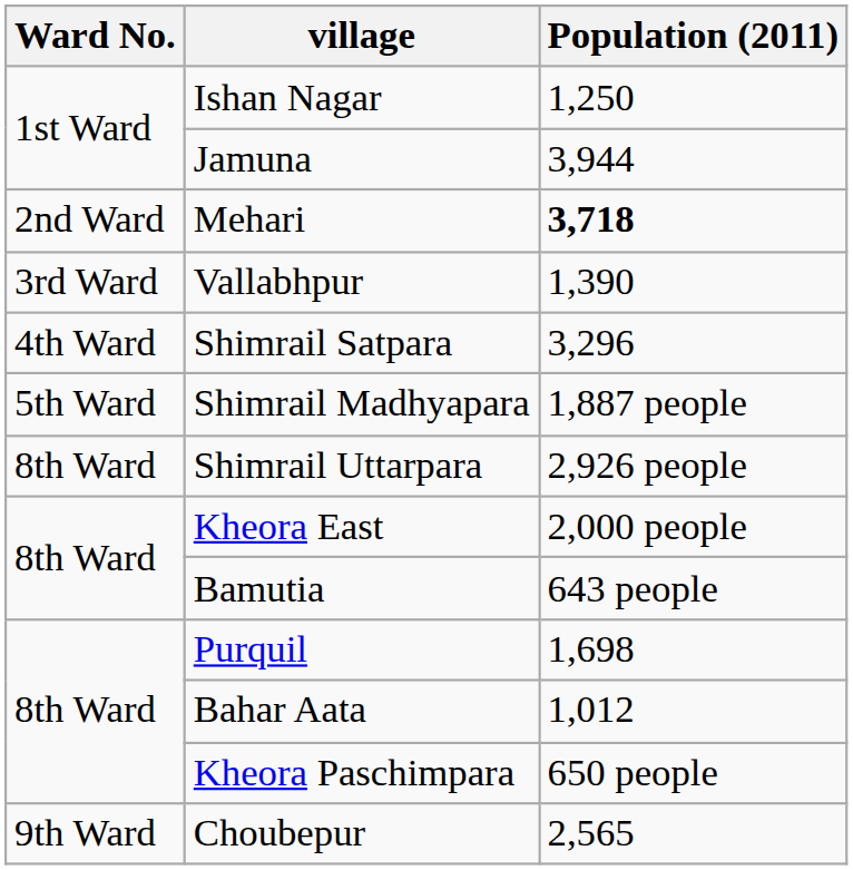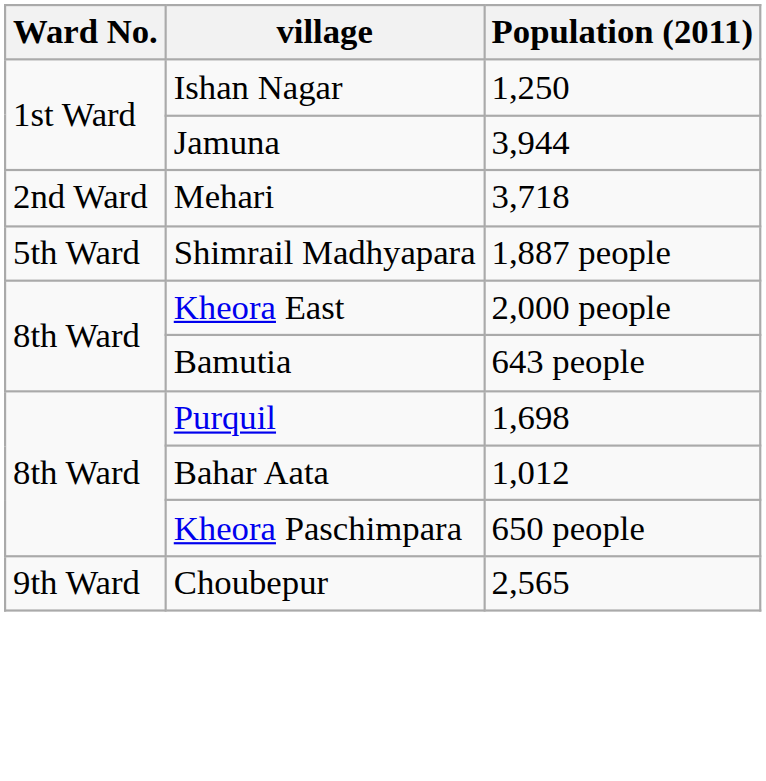 <table class = "wikitable sortable">
 <tr>
 <th>Ward No.</th>
 <th>village</th>
 <th>Population (2011)</th>
 </tr>
 <tr>
 <td rowspan = "2">1st Ward</td>
 <td>Ishan Nagar</td>
 <td>1,250</td>
 </tr>
 <tr>
 <td>Jamuna</td>
 <td>3,944</td>
 </tr>
 <tr>
 <td>2nd Ward</td>
 <td>Mehari</td>
-<td><strong>3,718</strong></td>
-</tr>
-<tr>
-<td>3rd Ward</td>
-<td>Vallabhpur</td>
-<td>1,390</td>
-</tr>
-<tr>
-<td>4th Ward</td>
-<td>Shimrail Satpara</td>
-<td>3,296</td>
+<td>3,718</td>
 </tr>
 <tr>
 <td>5th Ward</td>
 <td>Shimrail Madhyapara</td>
 <td>1,887 people</td>
-</tr>
-<tr>
-<td>8th Ward</td>
-<td>Shimrail Uttarpara</td>
-<td>2,926 people</td>
 </tr>
 <tr>
 <td rowspan = "2">8th Ward</td>
 <td><a href='#'>Kheora</a> East</td>
 <td>2,000 people</td>
 </tr>
 <tr>
 <td>Bamutia</td>
 <td>643 people</td>
 </tr>
 <tr>
 <td rowspan = "3">8th Ward</td>
 <td><a href='#'>Purquil</a></td>
 <td>1,698</td>
 </tr>
 <tr>
 <td>Bahar Aata</td>
 <td>1,012</td>
 </tr>
 <tr>
 <td><a href='#'>Kheora</a> Paschimpara</td>
 <td>650 people</td>
 </tr>
 <tr>
 <td>9th Ward</td>
 <td>Choubepur</td>
 <td>2,565</td>
 </tr>
 </table>
